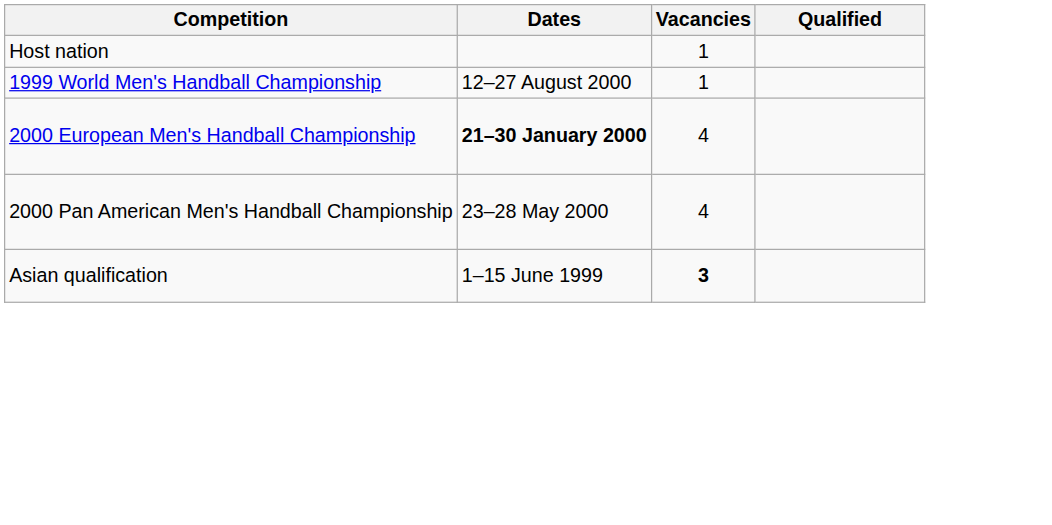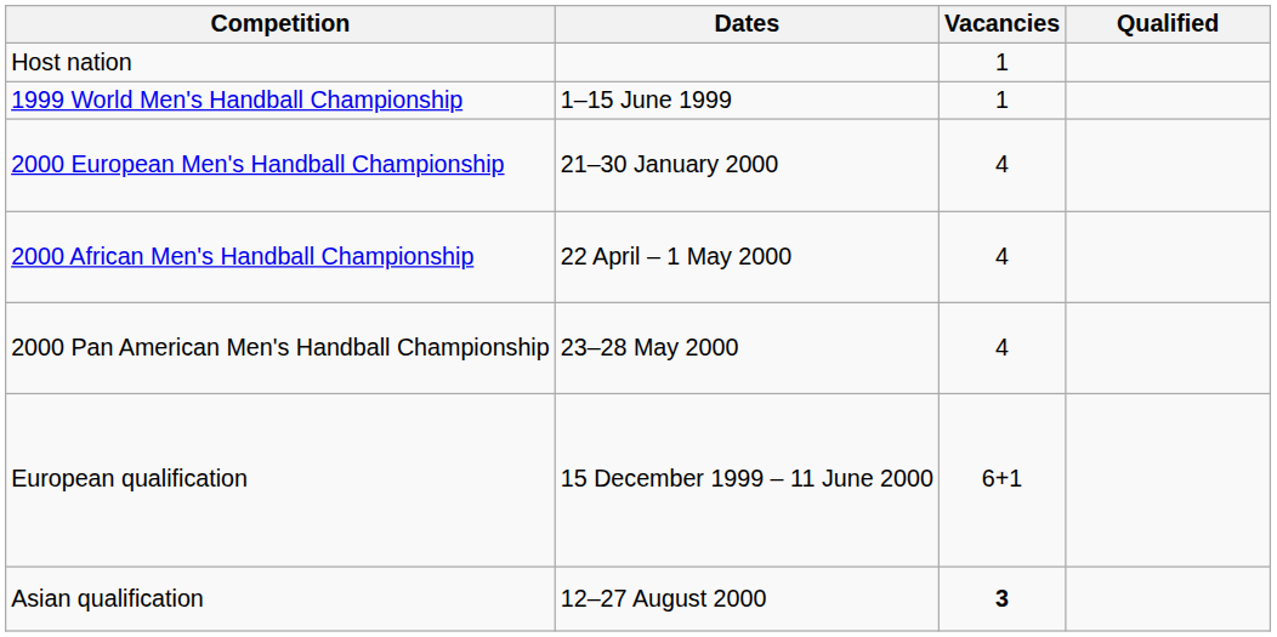 <table class="wikitable">
 <tr>
 <th>Competition</th>
 <th>Dates</th>
 <th>Vacancies</th>
 <th width="130px">Qualified</th>
 </tr>
 <tr>
 <td>Host nation</td>
 <td></td>
 <td style="text-align:center;">1</td>
 <td></td>
 </tr>
 <tr>
 <td><a href='#'>1999 World Men's Handball Championship</a></td>
-<td>12–27 August 2000</td>
+<td>1–15 June 1999</td>
 <td style="text-align:center;">1</td>
 <td></td>
 </tr>
 <tr>
 <td><a href='#'>2000 European Men's Handball Championship</a></td>
-<td><strong>21–30 January 2000</strong></td>
+<td>21–30 January 2000</td>
+<td style="text-align:center;">4</td>
+<td><br><br><br></td>
+</tr>
+<tr>
+<td><a href='#'>2000 African Men's Handball Championship</a></td>
+<td>22 April – 1 May 2000</td>
 <td style="text-align:center;">4</td>
 <td><br><br><br></td>
 </tr>
 <tr>
 <td>2000 Pan American Men's Handball Championship</td>
 <td>23–28 May 2000</td>
 <td style="text-align:center;">4</td>
 <td><br><br><br></td>
 </tr>
 <tr>
+<td>European qualification</td>
+<td>15 December 1999 – 11 June 2000</td>
+<td style="text-align:center;">6+1</td>
+<td><br><br><br><br><br><br></td>
+</tr>
+<tr>
 <td>Asian qualification</td>
-<td>1–15 June 1999</td>
+<td>12–27 August 2000</td>
 <td style="text-align:center;"><strong>3</strong></td>
 <td><br><br></td>
 </tr>
 </table>
